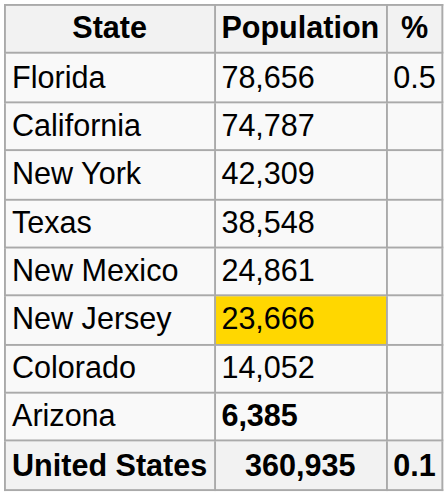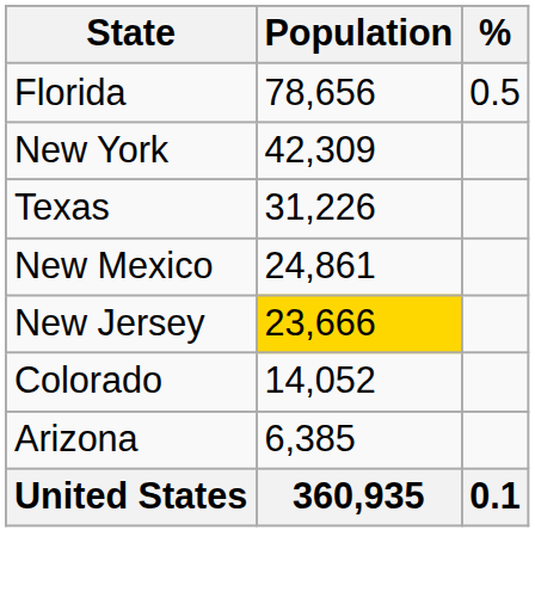 <table class="unsortable wikitable">
 <tr>
 <th>State</th>
 <th>Population</th>
 <th>%</th>
 </tr>
 <tr>
 <td>Florida</td>
 <td>78,656</td>
 <td>0.5</td>
 </tr>
 <tr>
-<td>California</td>
-<td>74,787</td>
-<td></td>
-</tr>
-<tr>
 <td>New York</td>
 <td>42,309</td>
 <td></td>
 </tr>
 <tr>
 <td>Texas</td>
-<td>38,548</td>
+<td>31,226</td>
 <td></td>
 </tr>
 <tr>
 <td>New Mexico</td>
 <td>24,861</td>
 <td></td>
 </tr>
 <tr>
 <td>New Jersey</td>
 <td style="background: gold;">23,666</td>
 <td></td>
 </tr>
 <tr>
 <td>Colorado</td>
 <td>14,052</td>
 <td></td>
 </tr>
 <tr>
 <td>Arizona</td>
-<td><strong>6,385</strong></td>
+<td>6,385</td>
 <td></td>
 </tr>
 <tr>
 <th>United States</th>
 <th>360,935</th>
 <th>0.1</th>
 </tr>
 </table>
